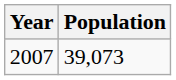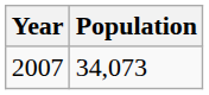 <table class="wikitable">
 <tr>
 <th>Year</th>
 <th>Population</th>
 </tr>
 <tr>
 <td>2007</td>
-<td>39,073</td>
+<td>34,073</td>
 </tr>
 </table>
